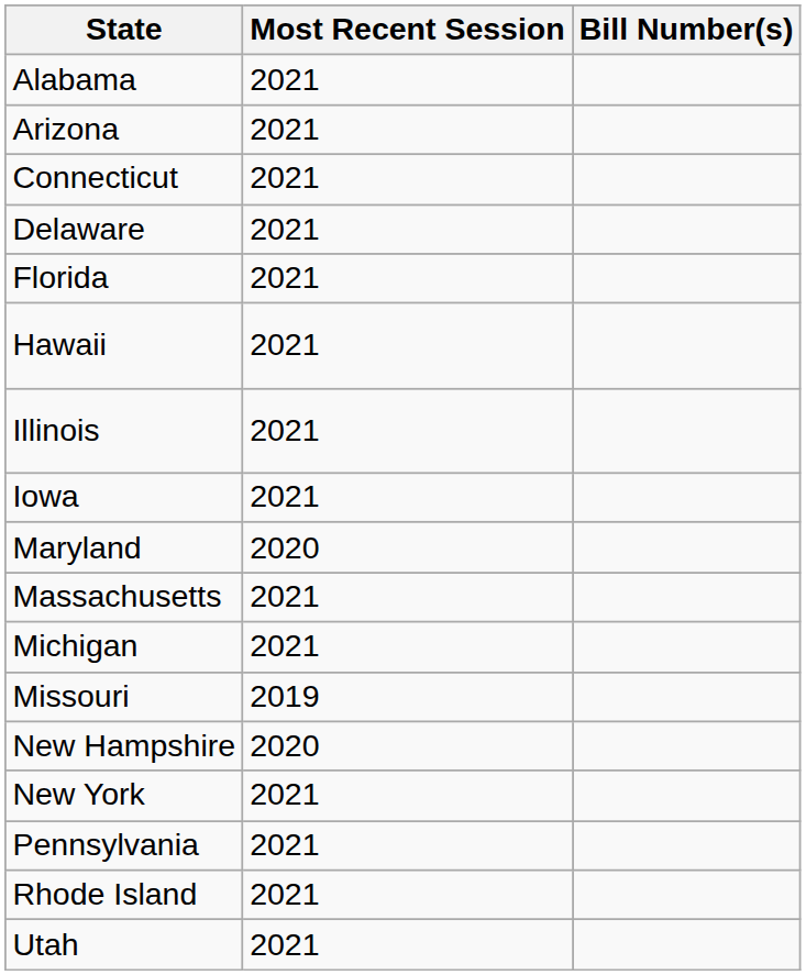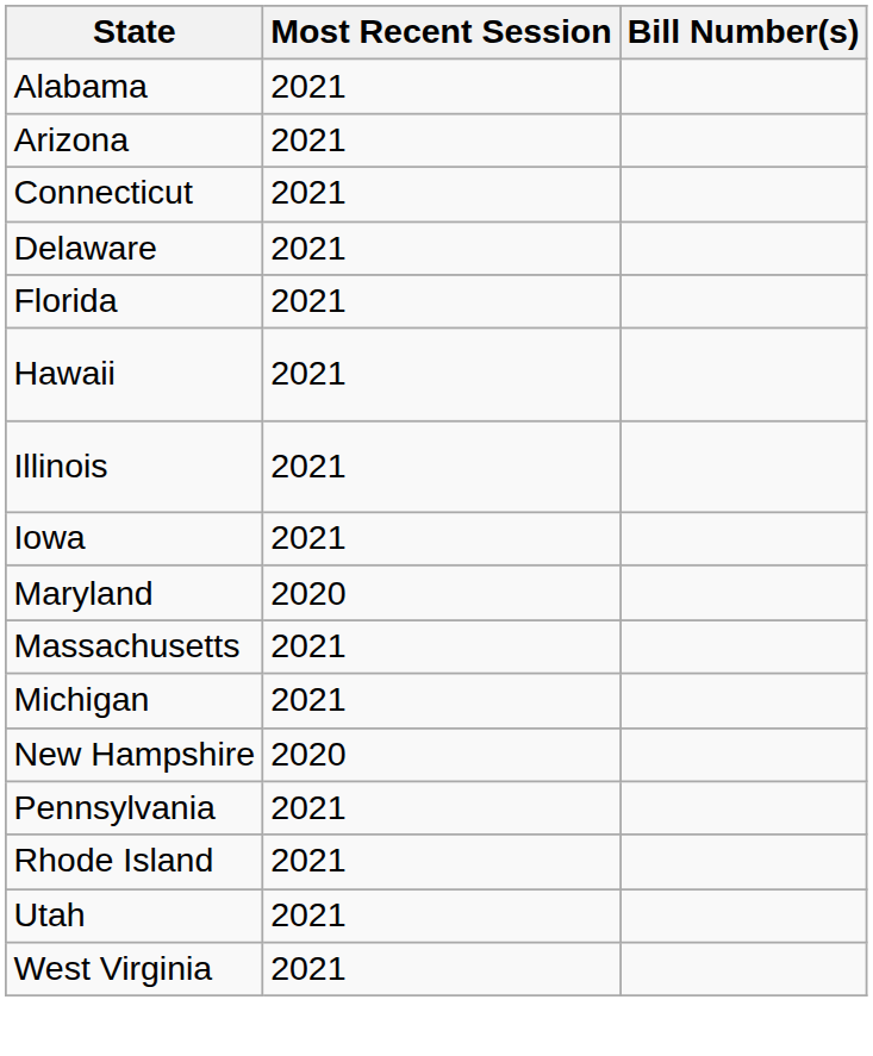 <table class="wikitable">
 <tr>
 <th>State</th>
 <th>Most Recent Session</th>
 <th>Bill Number(s)</th>
 </tr>
 <tr>
 <td>Alabama</td>
 <td>2021</td>
 <td></td>
 </tr>
 <tr>
 <td>Arizona</td>
 <td>2021</td>
 <td></td>
 </tr>
 <tr>
 <td>Connecticut</td>
 <td>2021</td>
 <td></td>
 </tr>
 <tr>
 <td>Delaware</td>
 <td>2021</td>
 <td></td>
 </tr>
 <tr>
 <td>Florida</td>
 <td>2021</td>
 <td></td>
 </tr>
 <tr>
 <td>Hawaii</td>
 <td>2021</td>
 <td> <br>  <br> </td>
 </tr>
 <tr>
 <td>Illinois</td>
 <td>2021</td>
 <td> <br>  <br> </td>
 </tr>
 <tr>
 <td>Iowa</td>
 <td>2021</td>
 <td></td>
 </tr>
 <tr>
 <td>Maryland</td>
 <td>2020</td>
 <td></td>
 </tr>
 <tr>
 <td>Massachusetts</td>
 <td>2021</td>
 <td></td>
 </tr>
 <tr>
 <td>Michigan</td>
 <td>2021</td>
 <td> <br> </td>
 </tr>
 <tr>
-<td>Missouri</td>
-<td>2019</td>
-<td></td>
-</tr>
-<tr>
 <td>New Hampshire</td>
 <td>2020</td>
-<td></td>
-</tr>
-<tr>
-<td>New York</td>
-<td>2021</td>
 <td></td>
 </tr>
 <tr>
 <td>Pennsylvania</td>
 <td>2021</td>
 <td></td>
 </tr>
 <tr>
 <td>Rhode Island</td>
 <td>2021</td>
 <td> <br> </td>
 </tr>
 <tr>
 <td>Utah</td>
 <td>2021</td>
 <td></td>
 </tr>
+<tr>
+<td>West Virginia</td>
+<td>2021</td>
+<td></td>
+</tr>
 </table>
